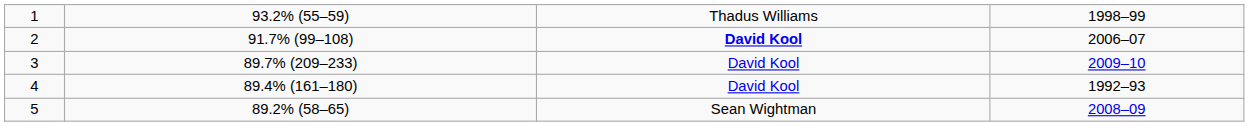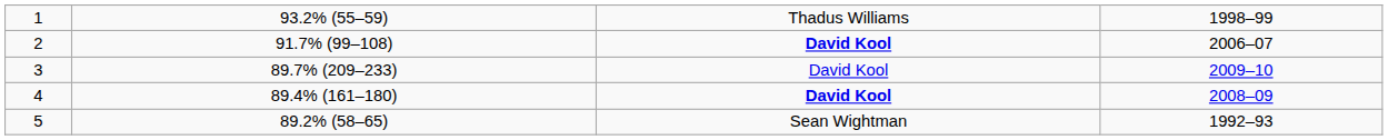 <table class="wikitable" style="font-size:85%; text-align:center; width:90%;">
 <tr>
 <td>1</td>
 <td>93.2% (55–59)</td>
 <td>Thadus Williams</td>
 <td>1998–99</td>
 </tr>
 <tr>
 <td>2</td>
 <td>91.7% (99–108)</td>
 <td><strong><a href='#'>David Kool</a></strong></td>
 <td>2006–07</td>
 </tr>
 <tr>
 <td>3</td>
 <td>89.7% (209–233)</td>
 <td><a href='#'>David Kool</a></td>
 <td><a href='#'>2009–10</a></td>
 </tr>
 <tr>
 <td>4</td>
 <td>89.4% (161–180)</td>
-<td><a href='#'>David Kool</a></td>
-<td>1992–93</td>
+<td><strong><a href='#'>David Kool</a></strong></td>
+<td><a href='#'>2008–09</a></td>
 </tr>
 <tr>
 <td>5</td>
 <td>89.2% (58–65)</td>
 <td>Sean Wightman</td>
-<td><a href='#'>2008–09</a></td>
+<td>1992–93</td>
 </tr>
 </table>
